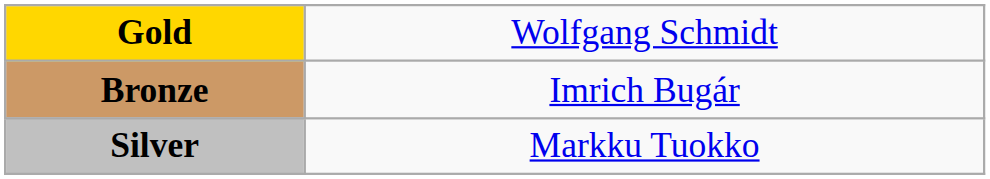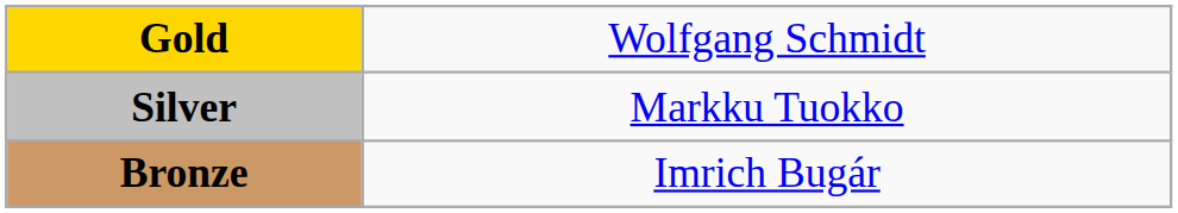 <table class="wikitable" style="text-align:center; " width="35%">
 <tr>
 <td bgcolor="gold"><strong>Gold</strong></td>
 <td><a href='#'>Wolfgang Schmidt</a><br>  <small><em></em></small></td>
 </tr>
 <tr>
+<td bgcolor="silver"><strong>Silver</strong></td>
+<td><a href='#'>Markku Tuokko</a><br>  <small><em></em></small></td>
+</tr>
+<tr>
 <td bgcolor="CC9966"><strong>Bronze</strong></td>
 <td><a href='#'>Imrich Bugár</a><br>  <small><em></em></small></td>
 </tr>
-<tr>
-<td bgcolor="silver"><strong>Silver</strong></td>
-<td><a href='#'>Markku Tuokko</a><br>  <small><em></em></small></td>
-</tr>
 </table>
